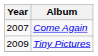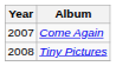 <table class="wikitable">
 <tr>
 <th>Year</th>
 <th>Album</th>
 </tr>
 <tr>
 <td>2007</td>
 <td><em><a href='#'>Come Again</a></em></td>
 </tr>
 <tr>
-<td>2009</td>
+<td>2008</td>
 <td><em><a href='#'>Tiny Pictures</a></em></td>
 </tr>
 <tr>
 </tr>
 </table>
